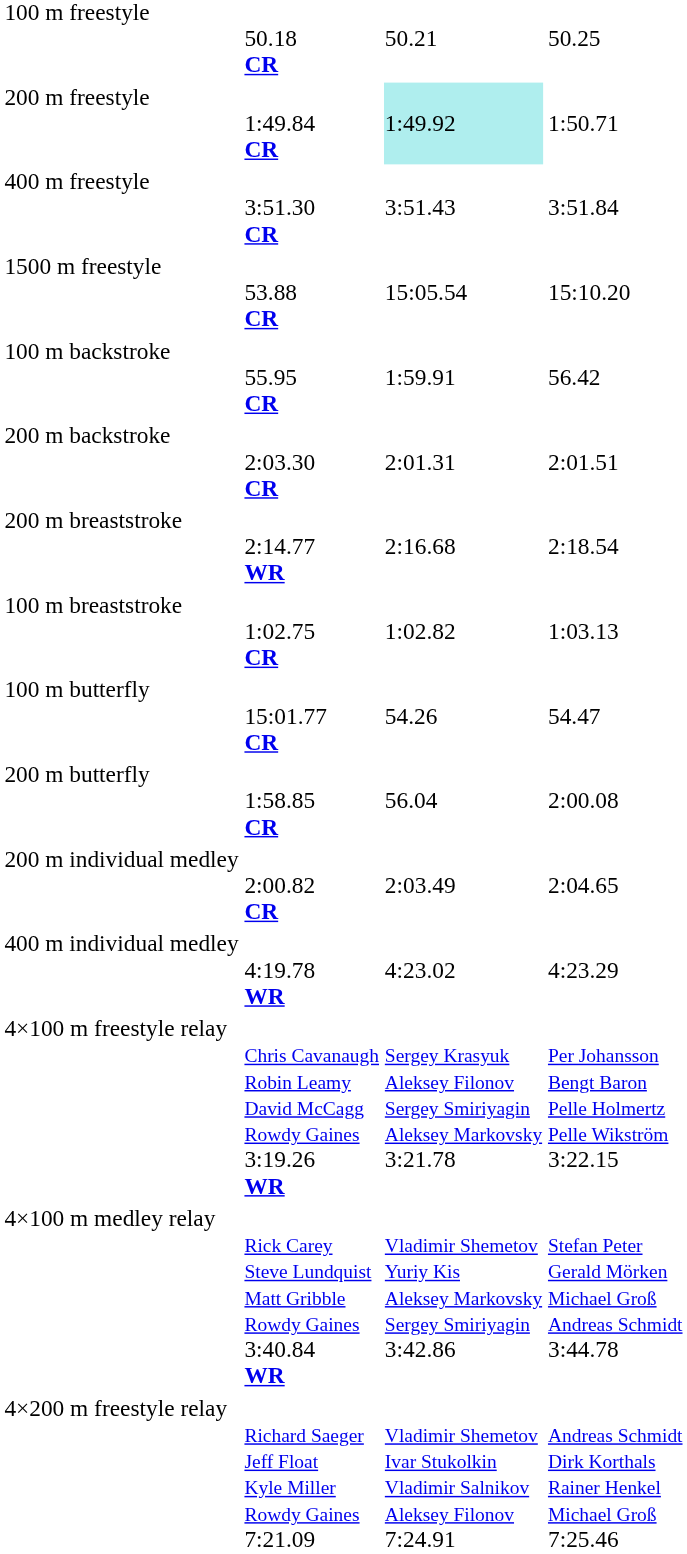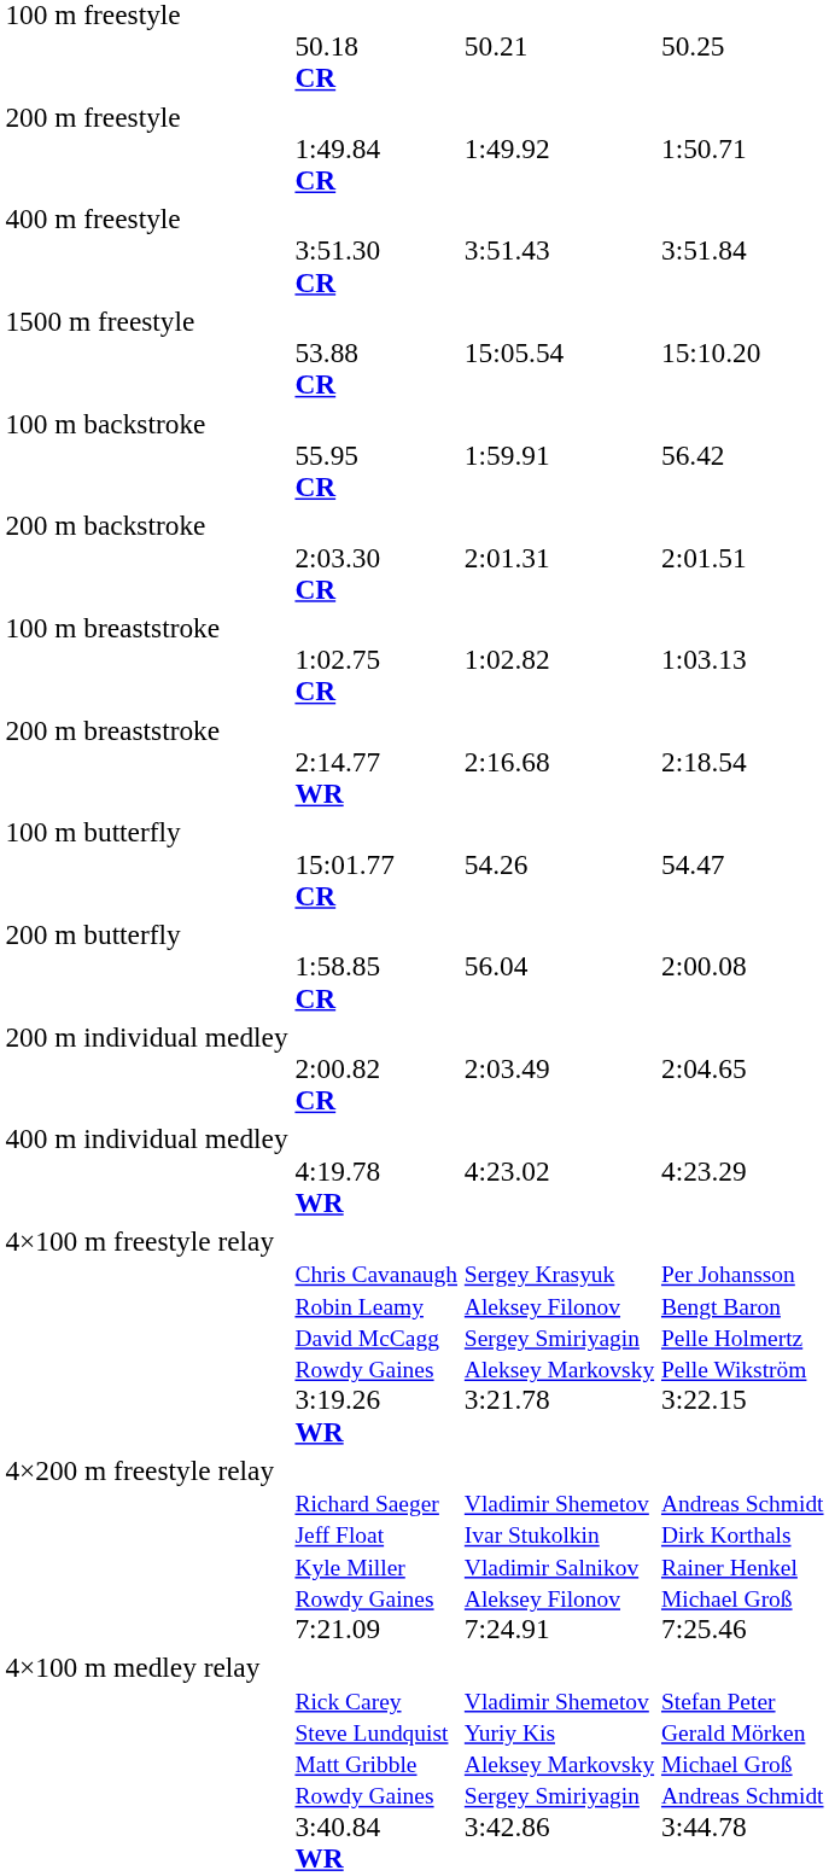 <table>
 <tr valign="top">
 <td>100 m freestyle<br><div></div></td>
 <td> <br> 50.18<div><strong><a href='#'>CR</a></strong></div></td>
 <td><br> 50.21</td>
 <td><br> 50.25</td>
 </tr>
 <tr valign="top">
 <td>200 m freestyle<br><div></div></td>
 <td><br> 1:49.84<div><strong><a href='#'>CR</a></strong></div></td>
-<td style="background: paleturquoise;"><br> 1:49.92</td>
+<td><br> 1:49.92</td>
 <td><br> 1:50.71</td>
 </tr>
 <tr valign="top">
 <td>400 m freestyle<br><div></div></td>
 <td><br> 3:51.30<div><strong><a href='#'>CR</a></strong></div></td>
 <td><br> 3:51.43</td>
 <td><br>3:51.84</td>
 </tr>
 <tr valign="top">
 <td>1500 m freestyle<br><div></div></td>
 <td><br> 53.88<div><strong><a href='#'>CR</a></strong></div></td>
 <td><br> 15:05.54</td>
 <td><br> 15:10.20</td>
 </tr>
 <tr valign="top">
 <td>100 m backstroke<br><div></div></td>
 <td><br> 55.95<br><strong><a href='#'>CR</a></strong></td>
 <td><br> 1:59.91</td>
 <td><br> 56.42</td>
 </tr>
 <tr valign="top">
 <td>200 m backstroke<br><div></div></td>
 <td><br> 2:03.30<div><strong><a href='#'>CR</a></strong></div></td>
 <td><br>2:01.31</td>
 <td><br> 2:01.51</td>
 </tr>
 <tr valign="top">
+<td>100 m breaststroke<br><div></div></td>
+<td><br> 1:02.75<div><strong><a href='#'>CR</a></strong></div></td>
+<td><br> 1:02.82</td>
+<td><br> 1:03.13</td>
+</tr>
+<tr valign="top">
 <td>200 m breaststroke<br><div></div></td>
 <td><br> 2:14.77<div><strong><a href='#'>WR</a></strong></div></td>
 <td><br> 2:16.68</td>
 <td><br> 2:18.54</td>
-</tr>
-<tr valign="top">
-<td>100 m breaststroke<br><div></div></td>
-<td><br> 1:02.75<div><strong><a href='#'>CR</a></strong></div></td>
-<td><br> 1:02.82</td>
-<td><br> 1:03.13</td>
 </tr>
 <tr valign="top">
 <td>100 m butterfly<br><div></div></td>
 <td><br> 15:01.77<div><strong><a href='#'>CR</a></strong></div></td>
 <td><br> 54.26</td>
 <td><br> 54.47</td>
 </tr>
 <tr valign="top">
 <td>200 m butterfly<br><div></div></td>
 <td><br> 1:58.85<div><strong><a href='#'>CR</a></strong></div></td>
 <td><br> 56.04</td>
 <td><br> 2:00.08</td>
 </tr>
 <tr valign="top">
 <td>200 m individual medley<br><div></div></td>
 <td><br> 2:00.82<div><strong><a href='#'>CR</a></strong></div></td>
 <td><br> 2:03.49</td>
 <td><br> 2:04.65</td>
 </tr>
 <tr valign="top">
 <td>400 m individual medley<br><div></div></td>
 <td><br> 4:19.78<div><strong><a href='#'>WR</a></strong></div></td>
 <td><br> 4:23.02</td>
 <td><br> 4:23.29</td>
 </tr>
 <tr valign=top>
 <td>4×100 m freestyle relay<br><div></div></td>
 <td><br><small><a href='#'>Chris Cavanaugh</a><br><a href='#'>Robin Leamy</a><br><a href='#'>David McCagg</a><br><a href='#'>Rowdy Gaines</a></small><br> 3:19.26<div><strong><a href='#'>WR</a></strong></div></td>
 <td><br><small><a href='#'>Sergey Krasyuk</a><br><a href='#'>Aleksey Filonov</a><br><a href='#'>Sergey Smiriyagin</a><br><a href='#'>Aleksey Markovsky</a></small><br> 3:21.78</td>
 <td><br><small><a href='#'>Per Johansson</a><br><a href='#'>Bengt Baron</a><br><a href='#'>Pelle Holmertz</a><br><a href='#'>Pelle Wikström</a></small><br> 3:22.15</td>
 </tr>
 <tr valign="top">
+<td>4×200 m freestyle relay<br><div></div></td>
+<td><br><small><a href='#'>Richard Saeger</a><br><a href='#'>Jeff Float</a><br><a href='#'>Kyle Miller</a><br><a href='#'>Rowdy Gaines</a></small><br> 7:21.09</td>
+<td><br><small><a href='#'>Vladimir Shemetov</a><br><a href='#'>Ivar Stukolkin</a><br><a href='#'>Vladimir Salnikov</a><br><a href='#'>Aleksey Filonov</a></small><br> 7:24.91</td>
+<td><br><small><a href='#'>Andreas Schmidt</a><br><a href='#'>Dirk Korthals</a><br><a href='#'>Rainer Henkel</a><br><a href='#'>Michael Groß</a></small><br> 7:25.46</td>
+</tr>
+<tr valign="top">
 <td>4×100 m medley relay<br><div></div></td>
 <td><br><small><a href='#'>Rick Carey</a><br><a href='#'>Steve Lundquist</a><br><a href='#'>Matt Gribble</a><br><a href='#'>Rowdy Gaines</a></small><br> 3:40.84<div><strong><a href='#'>WR</a></strong></div></td>
 <td><br><small><a href='#'>Vladimir Shemetov</a><br><a href='#'>Yuriy Kis</a><br><a href='#'>Aleksey Markovsky</a><br><a href='#'>Sergey Smiriyagin</a></small><br> 3:42.86</td>
 <td><br><small><a href='#'>Stefan Peter</a><br><a href='#'>Gerald Mörken</a><br><a href='#'>Michael Groß</a><br><a href='#'>Andreas Schmidt</a></small><br> 3:44.78</td>
 </tr>
-<tr valign="top">
-<td>4×200 m freestyle relay<br><div></div></td>
-<td><br><small><a href='#'>Richard Saeger</a><br><a href='#'>Jeff Float</a><br><a href='#'>Kyle Miller</a><br><a href='#'>Rowdy Gaines</a></small><br> 7:21.09</td>
-<td><br><small><a href='#'>Vladimir Shemetov</a><br><a href='#'>Ivar Stukolkin</a><br><a href='#'>Vladimir Salnikov</a><br><a href='#'>Aleksey Filonov</a></small><br> 7:24.91</td>
-<td><br><small><a href='#'>Andreas Schmidt</a><br><a href='#'>Dirk Korthals</a><br><a href='#'>Rainer Henkel</a><br><a href='#'>Michael Groß</a></small><br> 7:25.46</td>
-</tr>
 </table>
